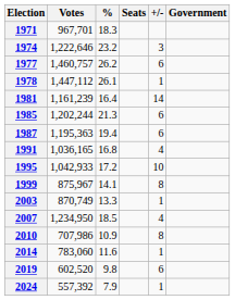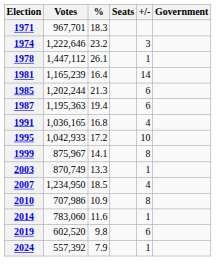 <table class="wikitable" style="text-align:right;">
 <tr>
 <th>Election</th>
 <th>Votes</th>
 <th>%</th>
 <th>Seats</th>
 <th>+/-</th>
 <th>Government</th>
 </tr>
 <tr>
 <th><a href='#'>1971</a></th>
 <td>967,701</td>
 <td>18.3</td>
 <td></td>
 <td></td>
 <td></td>
 </tr>
 <tr>
 <th><a href='#'>1974</a></th>
 <td>1,222,646</td>
 <td>23.2</td>
 <td></td>
 <td> 3</td>
 <td></td>
 </tr>
 <tr>
-<th><a href='#'>1977</a></th>
-<td>1,460,757</td>
-<td>26.2</td>
-<td></td>
-<td> 6</td>
-<td></td>
-</tr>
-<tr>
 <th><a href='#'>1978</a></th>
 <td>1,447,112</td>
 <td>26.1</td>
 <td></td>
 <td> 1</td>
 <td></td>
 </tr>
 <tr>
 <th><a href='#'>1981</a></th>
-<td>1,161,239</td>
+<td>1,165,239</td>
 <td>16.4</td>
 <td></td>
 <td> 14</td>
 <td></td>
 </tr>
 <tr>
 <th><a href='#'>1985</a></th>
 <td>1,202,244</td>
 <td>21.3</td>
 <td></td>
 <td> 6</td>
 <td></td>
 </tr>
 <tr>
 <th><a href='#'>1987</a></th>
 <td>1,195,363</td>
 <td>19.4</td>
 <td></td>
 <td> 6</td>
 <td></td>
 </tr>
 <tr>
 <th><a href='#'>1991</a></th>
 <td>1,036,165</td>
 <td>16.8</td>
 <td></td>
 <td> 4</td>
 <td></td>
 </tr>
 <tr>
 <th><a href='#'>1995</a></th>
 <td>1,042,933</td>
 <td>17.2</td>
 <td></td>
 <td> 10</td>
 <td></td>
 </tr>
 <tr>
 <th><a href='#'>1999</a></th>
 <td>875,967</td>
 <td>14.1</td>
 <td></td>
 <td> 8</td>
 <td></td>
 </tr>
 <tr>
 <th><a href='#'>2003</a></th>
 <td>870,749</td>
 <td>13.3</td>
 <td></td>
 <td> 1</td>
 <td></td>
 </tr>
 <tr>
 <th><a href='#'>2007</a></th>
 <td>1,234,950</td>
 <td>18.5</td>
 <td></td>
 <td> 4</td>
 <td></td>
 </tr>
 <tr>
 <th><a href='#'>2010</a></th>
 <td>707,986</td>
 <td>10.9</td>
 <td></td>
 <td> 8</td>
 <td></td>
 </tr>
 <tr>
 <th><a href='#'>2014</a></th>
 <td>783,060</td>
 <td>11.6</td>
 <td></td>
 <td> 1</td>
 <td></td>
 </tr>
 <tr>
 <th><a href='#'>2019</a></th>
 <td>602,520</td>
 <td>9.8</td>
 <td></td>
 <td> 6</td>
 <td></td>
 </tr>
 <tr>
 <th><a href='#'>2024</a></th>
 <td>557,392</td>
 <td>7.9</td>
 <td></td>
 <td> 1</td>
 <td></td>
 </tr>
 </table>
